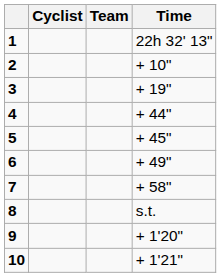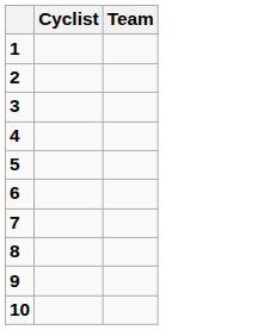 <table class=wikitable>
 <tr>
 <th></th>
 <th>Cyclist</th>
 <th>Team</th>
-<th>Time</th>
 </tr>
 <tr>
 <td><strong>1</strong></td>
 <td></td>
 <td></td>
-<td>22h 32' 13"</td>
 </tr>
 <tr>
 <td><strong>2</strong></td>
 <td></td>
 <td></td>
-<td>+ 10"</td>
 </tr>
 <tr>
 <td><strong>3</strong></td>
 <td></td>
 <td></td>
-<td>+ 19"</td>
 </tr>
 <tr>
 <td><strong>4</strong></td>
 <td></td>
 <td></td>
-<td>+ 44"</td>
 </tr>
 <tr>
 <td><strong>5</strong></td>
 <td></td>
 <td></td>
-<td>+ 45"</td>
 </tr>
 <tr>
 <td><strong>6</strong></td>
 <td></td>
 <td></td>
-<td>+ 49"</td>
 </tr>
 <tr>
 <td><strong>7</strong></td>
 <td></td>
 <td></td>
-<td>+ 58"</td>
 </tr>
 <tr>
 <td><strong>8</strong></td>
 <td></td>
 <td></td>
-<td>s.t.</td>
 </tr>
 <tr>
 <td><strong>9</strong></td>
 <td></td>
 <td></td>
-<td>+ 1'20"</td>
 </tr>
 <tr>
 <td><strong>10</strong></td>
 <td></td>
 <td></td>
-<td>+ 1'21"</td>
 </tr>
 </table>
